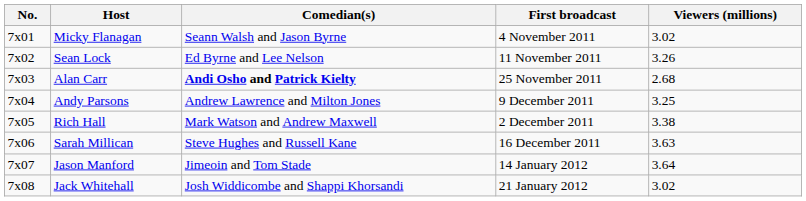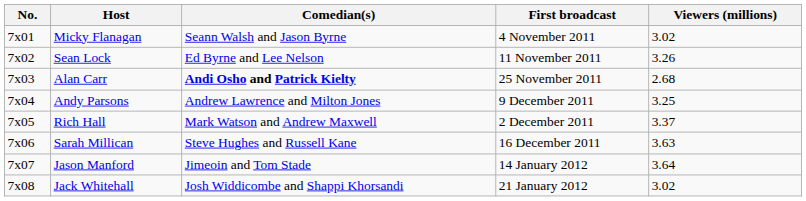 <table class="wikitable" style="width:60%;">
 <tr>
 <th>No.</th>
 <th>Host</th>
 <th>Comedian(s)</th>
 <th>First broadcast</th>
 <th>Viewers (millions)</th>
 </tr>
 <tr>
 <td>7x01</td>
 <td><a href='#'>Micky Flanagan</a></td>
 <td><a href='#'>Seann Walsh</a> and <a href='#'>Jason Byrne</a></td>
 <td>4 November 2011</td>
 <td>3.02</td>
 </tr>
 <tr>
 <td>7x02</td>
 <td><a href='#'>Sean Lock</a></td>
 <td><a href='#'>Ed Byrne</a> and <a href='#'>Lee Nelson</a></td>
 <td>11 November 2011</td>
 <td>3.26</td>
 </tr>
 <tr>
 <td>7x03</td>
 <td><a href='#'>Alan Carr</a></td>
 <td><strong><a href='#'>Andi Osho</a> and <a href='#'>Patrick Kielty</a></strong></td>
 <td>25 November 2011</td>
 <td>2.68</td>
 </tr>
 <tr>
 <td>7x04</td>
 <td><a href='#'>Andy Parsons</a></td>
 <td><a href='#'>Andrew Lawrence</a> and <a href='#'>Milton Jones</a></td>
 <td>9 December 2011</td>
 <td>3.25</td>
 </tr>
 <tr>
 <td>7x05</td>
 <td><a href='#'>Rich Hall</a></td>
 <td><a href='#'>Mark Watson</a> and <a href='#'>Andrew Maxwell</a></td>
 <td>2 December 2011</td>
-<td>3.38</td>
+<td>3.37</td>
 </tr>
 <tr>
 <td>7x06</td>
 <td><a href='#'>Sarah Millican</a></td>
 <td><a href='#'>Steve Hughes</a> and <a href='#'>Russell Kane</a></td>
 <td>16 December 2011</td>
 <td>3.63</td>
 </tr>
 <tr>
 <td>7x07</td>
 <td><a href='#'>Jason Manford</a></td>
 <td><a href='#'>Jimeoin</a> and <a href='#'>Tom Stade</a></td>
 <td>14 January 2012</td>
 <td>3.64</td>
 </tr>
 <tr>
 <td>7x08</td>
 <td><a href='#'>Jack Whitehall</a></td>
 <td><a href='#'>Josh Widdicombe</a> and <a href='#'>Shappi Khorsandi</a></td>
 <td>21 January 2012</td>
 <td>3.02</td>
 </tr>
 </table>
